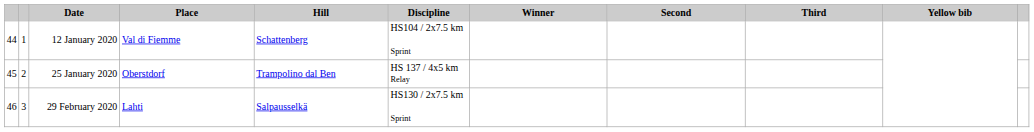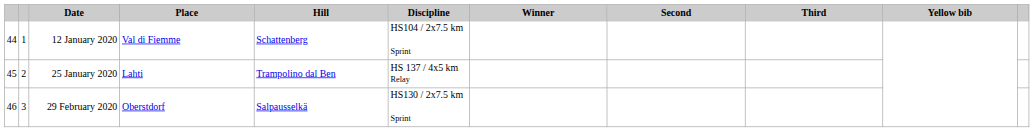 <table class="wikitable plainrowheaders" style="background:#fff; font-size:86%; line-height:16px; border:grey solid 1px; border-collapse:collapse;">
 <tr>
 <th scope="col" style="background:#ccc; width=20 px;"></th>
 <th scope="col" style="background:#ccc; width=30 px;"></th>
 <th scope="col" style="background:#ccc; width:120px;">Date</th>
 <th scope="col" style="background:#ccc; width:180px;">Place</th>
 <th scope="col" style="background:#ccc; width:180px;">Hill</th>
 <th scope="col" style="background:#ccc; width:106px;">Discipline</th>
 <th scope="col" style="background:#ccc; width:185px;">Winner</th>
 <th scope="col" style="background:#ccc; width:185px;">Second</th>
 <th scope="col" style="background:#ccc; width:185px;">Third</th>
 <th scope="col" style="background:#ccc; width:180px;">Yellow bib</th>
 <th scope="col" style="background:#ccc; width:10px;"></th>
 </tr>
 <tr>
 <td align="center">44</td>
 <td align="center">1</td>
 <td align="right">12 January 2020</td>
 <td> <a href='#'>Val di Fiemme</a></td>
 <td><a href='#'>Schattenberg</a></td>
 <td>HS104 / 2x7.5 km  <br><small>Sprint</small>  </td>
 <td></td>
 <td></td>
 <td></td>
 <td rowspan=3></td>
 <td></td>
 </tr>
 <tr>
 <td align="center">45</td>
 <td align="center">2</td>
 <td align="right">25 January 2020</td>
-<td> <a href='#'>Oberstdorf</a></td>
+<td> <a href='#'>Lahti</a></td>
 <td><a href='#'>Trampolino dal Ben</a></td>
 <td>HS 137 / 4x5 km <br><small>Relay</small>  </td>
 <td></td>
 <td></td>
 <td></td>
 <td></td>
 </tr>
 <tr>
 <td align="center">46</td>
 <td align="center">3</td>
 <td align="right">29 February 2020</td>
-<td> <a href='#'>Lahti</a></td>
+<td> <a href='#'>Oberstdorf</a></td>
 <td><a href='#'>Salpausselkä</a></td>
 <td>HS130 / 2x7.5 km  <br><small>Sprint</small>  </td>
 <td></td>
 <td></td>
 <td></td>
 <td></td>
 </tr>
 </table>
